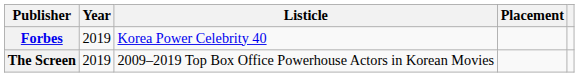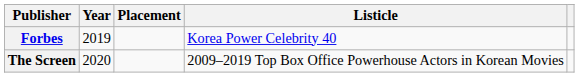 <table class="wikitable plainrowheaders sortable" style="margin-right: 0;">
 <tr>
 <th scope="col">Publisher</th>
 <th scope="col">Year</th>
+<th scope="col">Placement</th>
 <th scope="col">Listicle</th>
-<th scope="col">Placement</th>
 <th scope="col" class="unsortable"></th>
 </tr>
 <tr>
 <th scope="row"><a href='#'>Forbes</a></th>
 <td style="text-align:center">2019</td>
+<td></td>
 <td><a href='#'>Korea Power Celebrity 40</a></td>
-<td></td>
 <td style="text-align:center;"></td>
 </tr>
 <tr>
 <th scope="row">The Screen</th>
-<td style="text-align:center">2019</td>
+<td style="text-align:center">2020</td>
+<td></td>
 <td>2009–2019 Top Box Office Powerhouse Actors in Korean Movies</td>
-<td></td>
 <td></td>
 </tr>
 </table>
